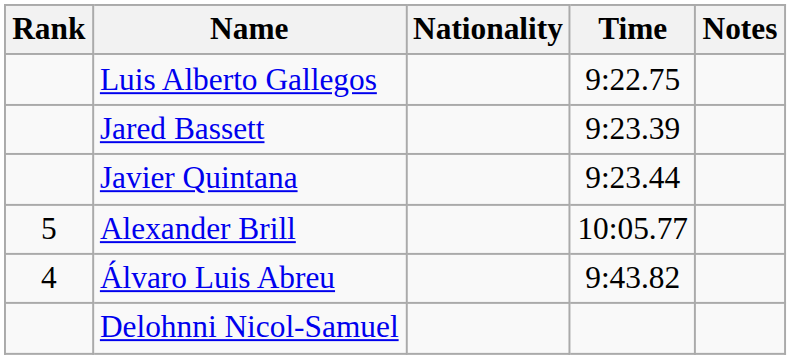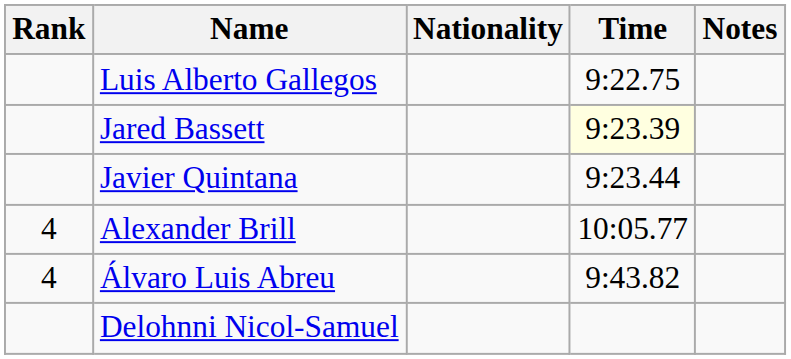 <table class="wikitable sortable" style="text-align:center">
 <tr>
 <th>Rank</th>
 <th>Name</th>
 <th>Nationality</th>
 <th>Time</th>
 <th>Notes</th>
 </tr>
 <tr>
 <td></td>
 <td align=left><a href='#'>Luis Alberto Gallegos</a></td>
 <td align=left></td>
 <td>9:22.75</td>
 <td></td>
 </tr>
 <tr>
 <td></td>
 <td align=left><a href='#'>Jared Bassett</a></td>
 <td align=left></td>
-<td>9:23.39</td>
+<td style="background: lightyellow;">9:23.39</td>
 <td></td>
 </tr>
 <tr>
 <td></td>
 <td align=left><a href='#'>Javier Quintana</a></td>
 <td align=left></td>
 <td>9:23.44</td>
 <td></td>
 </tr>
 <tr>
-<td>5</td>
+<td>4</td>
 <td align=left><a href='#'>Alexander Brill</a></td>
 <td align=left></td>
 <td>10:05.77</td>
 <td></td>
 </tr>
 <tr>
 <td>4</td>
 <td align=left><a href='#'>Álvaro Luis Abreu</a></td>
 <td align=left></td>
 <td>9:43.82</td>
 <td></td>
 </tr>
 <tr>
 <td></td>
 <td align=left><a href='#'>Delohnni Nicol-Samuel</a></td>
 <td align=left></td>
 <td></td>
 <td></td>
 </tr>
 </table>
